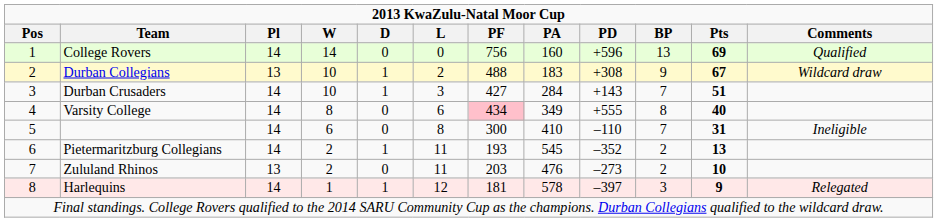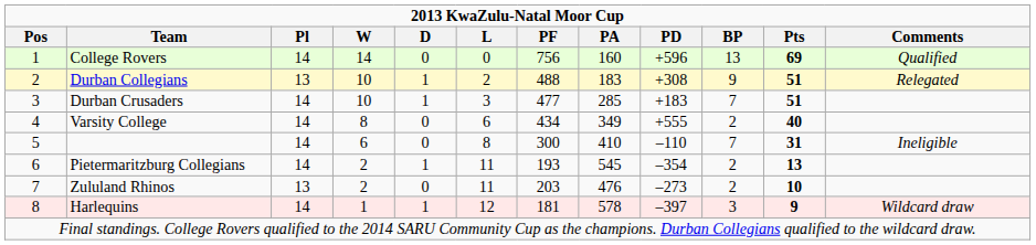 <table class="wikitable"  style="text-align:center; line-height:90%; font-size:90%; width:75%;">
 <tr>
 <td colspan=12><strong>2013 KwaZulu-Natal Moor Cup</strong></td>
 </tr>
 <tr>
 <th style="width:6%;">Pos</th>
 <th style="width:20%;">Team</th>
 <th style="width:6%;">Pl</th>
 <th style="width:6%;">W</th>
 <th style="width:6%;">D</th>
 <th style="width:6%;">L</th>
 <th style="width:6%;">PF</th>
 <th style="width:6%;">PA</th>
 <th style="width:6%;">PD</th>
 <th style="width:6%;">BP</th>
 <th style="width:6%;">Pts</th>
 <th style="width:20%;">Comments<br></th>
 </tr>
 <tr bgcolor="#E8FFD8">
 <td>1</td>
 <td style="text-align:left;">College Rovers</td>
 <td>14</td>
 <td>14</td>
 <td>0</td>
 <td>0</td>
 <td>756</td>
 <td>160</td>
 <td>+596</td>
 <td>13</td>
 <td><strong>69</strong></td>
 <td><em>Qualified</em></td>
 </tr>
 <tr bgcolor="#FFFACD">
 <td>2</td>
 <td style="text-align:left;"><a href='#'>Durban Collegians</a></td>
 <td>13</td>
 <td>10</td>
 <td>1</td>
 <td>2</td>
 <td>488</td>
 <td>183</td>
 <td>+308</td>
 <td>9</td>
-<td><strong>67</strong></td>
-<td><em>Wildcard draw</em></td>
+<td><strong>51</strong></td>
+<td><em>Relegated</em></td>
 </tr>
 <tr>
 <td>3</td>
 <td style="text-align:left;">Durban Crusaders</td>
 <td>14</td>
 <td>10</td>
 <td>1</td>
 <td>3</td>
-<td>427</td>
-<td>284</td>
-<td>+143</td>
+<td>477</td>
+<td>285</td>
+<td>+183</td>
 <td>7</td>
 <td><strong>51</strong></td>
 <td></td>
 </tr>
 <tr>
 <td>4</td>
 <td style="text-align:left;">Varsity College</td>
 <td>14</td>
 <td>8</td>
 <td>0</td>
 <td>6</td>
-<td style="background: pink;">434</td>
+<td>434</td>
 <td>349</td>
 <td>+555</td>
-<td>8</td>
+<td>2</td>
 <td><strong>40</strong></td>
 <td></td>
 </tr>
 <tr>
 <td>5</td>
 <td style="text-align:left;"></td>
 <td>14</td>
 <td>6</td>
 <td>0</td>
 <td>8</td>
 <td>300</td>
 <td>410</td>
 <td>–110</td>
 <td>7</td>
 <td><strong>31</strong></td>
 <td><em>Ineligible</em></td>
 </tr>
 <tr>
 <td>6</td>
 <td style="text-align:left;">Pietermaritzburg Collegians</td>
 <td>14</td>
 <td>2</td>
 <td>1</td>
 <td>11</td>
 <td>193</td>
 <td>545</td>
-<td>–352</td>
+<td>–354</td>
 <td>2</td>
 <td><strong>13</strong></td>
 <td></td>
 </tr>
 <tr>
 <td>7</td>
 <td style="text-align:left;">Zululand Rhinos</td>
 <td>13</td>
 <td>2</td>
 <td>0</td>
 <td>11</td>
 <td>203</td>
 <td>476</td>
 <td>–273</td>
 <td>2</td>
 <td><strong>10</strong></td>
 <td></td>
 </tr>
 <tr bgcolor="#FFE8E8">
 <td>8</td>
 <td style="text-align:left;">Harlequins</td>
 <td>14</td>
 <td>1</td>
 <td>1</td>
 <td>12</td>
 <td>181</td>
 <td>578</td>
 <td>–397</td>
 <td>3</td>
 <td><strong>9</strong></td>
-<td><em>Relegated</em></td>
+<td><em>Wildcard draw</em></td>
 </tr>
 <tr>
 <td colspan=12><em>Final standings. College Rovers qualified to the 2014 SARU Community Cup as the champions. <a href='#'>Durban Collegians</a> qualified to the wildcard draw.</em></td>
 </tr>
 </table>
